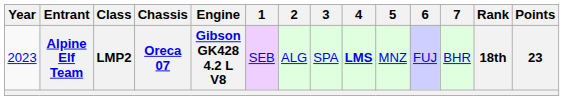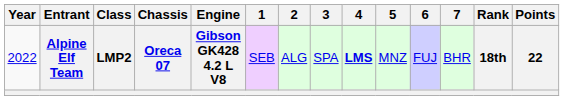 <table class="wikitable" style="text-align:center; font-size:90%">
 <tr>
 <th>Year</th>
 <th>Entrant</th>
 <th>Class</th>
 <th>Chassis</th>
 <th>Engine</th>
 <th>1</th>
 <th>2</th>
 <th>3</th>
 <th>4</th>
 <th>5</th>
 <th>6</th>
 <th>7</th>
 <th>Rank</th>
 <th>Points</th>
 </tr>
 <tr>
-<td><a href='#'>2023</a></td>
+<td><a href='#'>2022</a></td>
 <th><a href='#'>Alpine Elf Team</a></th>
 <th>LMP2</th>
 <th><a href='#'>Oreca 07</a></th>
 <th><a href='#'>Gibson</a> GK428 4.2 L V8</th>
 <td style="background:#EFCFFF;"><a href='#'>SEB</a><br></td>
 <td style="background:#DFFFDF;"><a href='#'>ALG</a><br></td>
 <td style="background:#DFFFDF;"><a href='#'>SPA</a><br></td>
 <td style="background:#DFFFDF;"><strong><a href='#'>LMS</a><br></strong></td>
 <td style="background:#DFFFDF;"><a href='#'>MNZ</a><br></td>
 <td style="background:#CFCFFF;"><a href='#'>FUJ</a><br></td>
 <td style="background:#DFFFDF;"><a href='#'>BHR</a><br></td>
 <th>18th</th>
-<th>23</th>
+<th>22</th>
 </tr>
 <tr>
 <th colspan="14"></th>
 </tr>
 </table>
